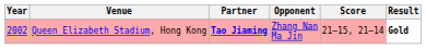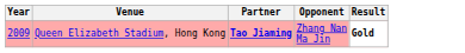 <table class="sortable wikitable" style="font-size: 90%;">
 <tr>
 <th>Year</th>
 <th>Venue</th>
 <th>Partner</th>
 <th>Opponent</th>
-<th>Score</th>
 <th>Result</th>
 </tr>
 <tr style="background:#FFAAAA">
-<td align="center"><a href='#'>2002</a></td>
+<td align="center"><a href='#'>2009</a></td>
 <td align="left"><a href='#'>Queen Elizabeth Stadium</a>, Hong Kong</td>
 <td align="left"><strong> <a href='#'>Tao Jiaming</a></strong></td>
 <td align="left"> <a href='#'>Zhang Nan</a><br> <a href='#'>Ma Jin</a></td>
-<td align="left">21–15, 21–14</td>
 <td style="text-align:left; background:white"> <strong>Gold</strong></td>
 </tr>
 </table>
